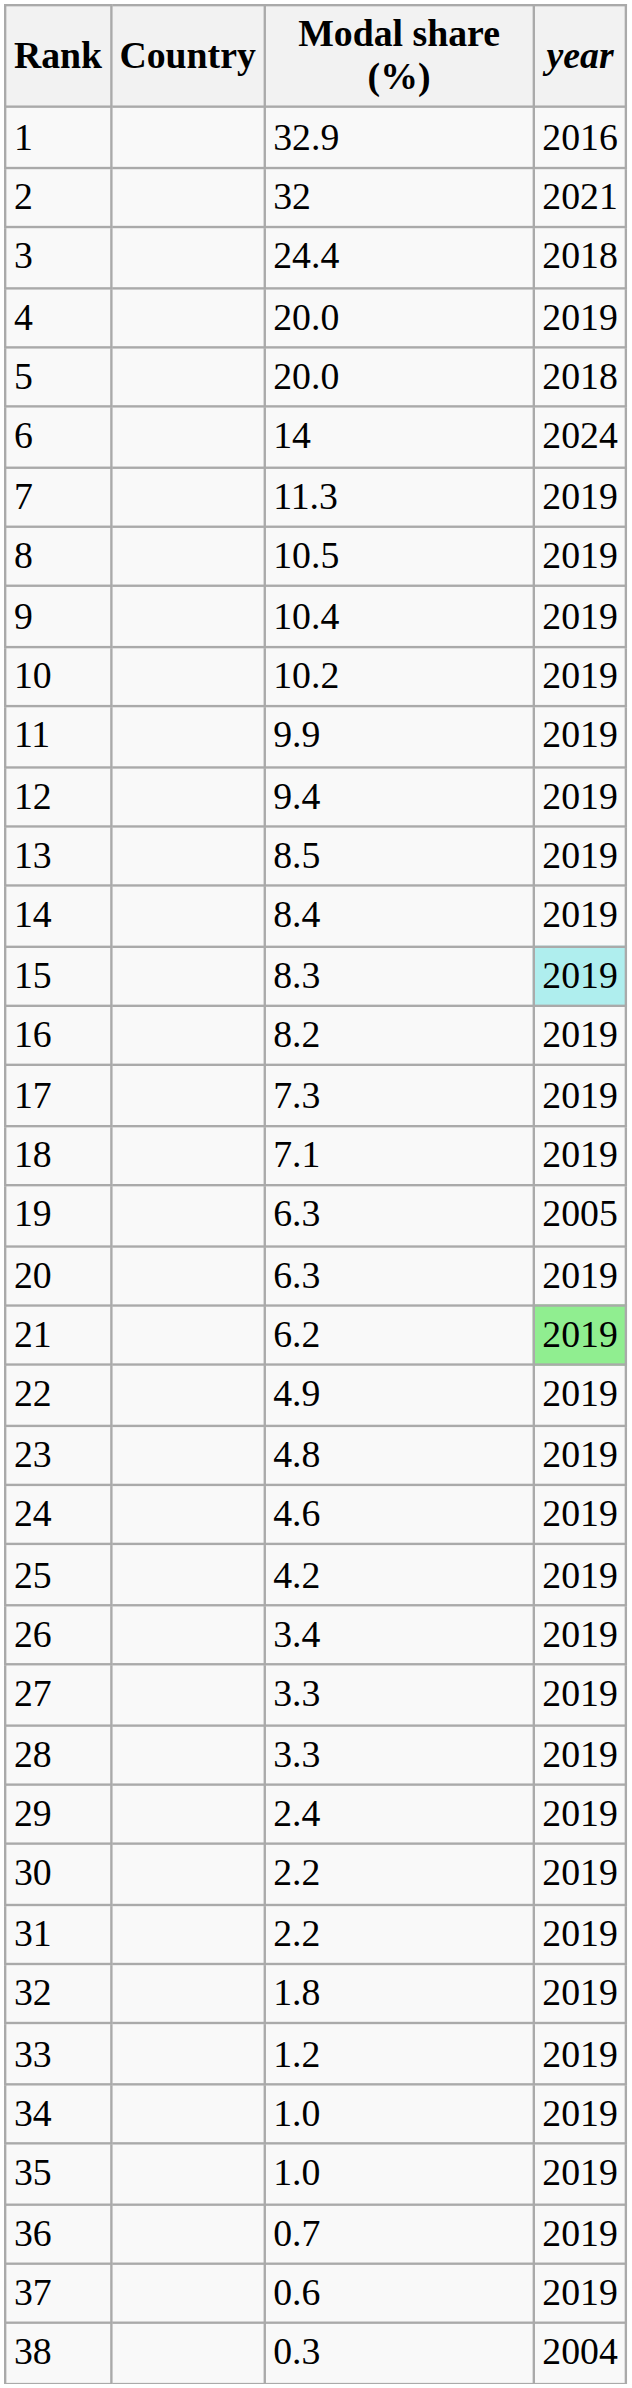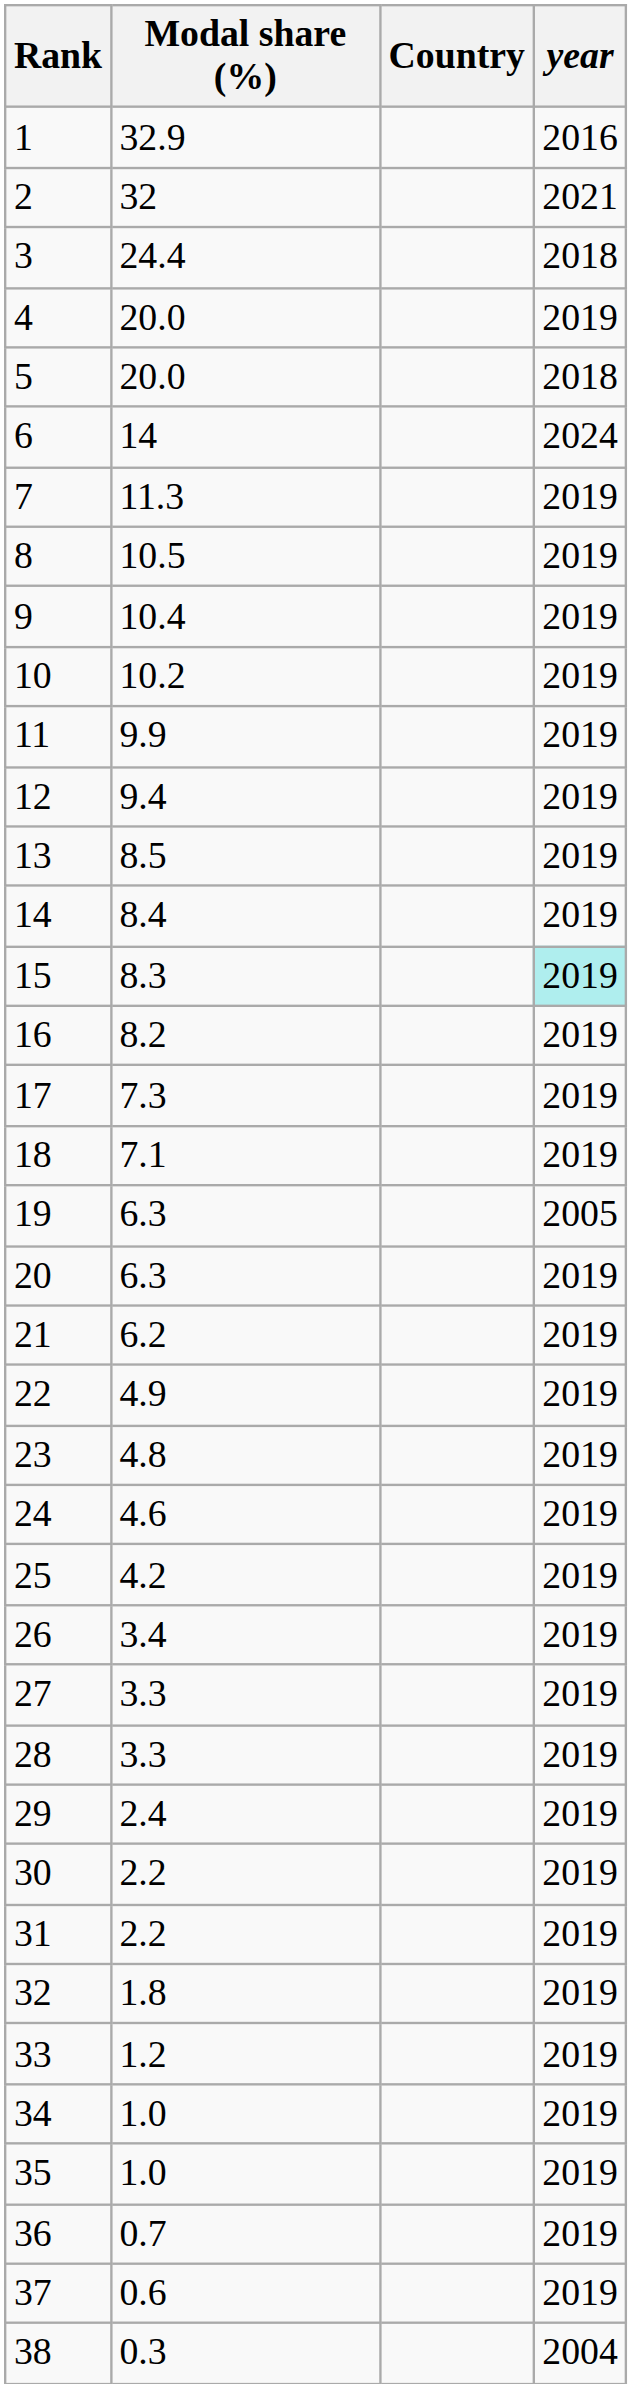 <table class="sortable wikitable">
 <tr>
 <th>Rank</th>
+<th style="width:80pt;">Modal share (%)</th>
 <th>Country</th>
-<th style="width:80pt;">Modal share (%)</th>
 <th class="unsortable"><em>year</em></th>
 </tr>
 <tr>
 <td>1</td>
+<td>32.9</td>
 <td></td>
-<td>32.9</td>
 <td>2016</td>
 </tr>
 <tr>
 <td>2</td>
+<td>32</td>
 <td></td>
-<td>32</td>
 <td>2021</td>
 </tr>
 <tr>
 <td>3</td>
+<td>24.4</td>
 <td></td>
-<td>24.4</td>
 <td>2018</td>
 </tr>
 <tr>
 <td>4</td>
+<td>20.0</td>
 <td></td>
-<td>20.0</td>
 <td>2019</td>
 </tr>
 <tr>
 <td>5</td>
+<td>20.0</td>
 <td></td>
-<td>20.0</td>
 <td>2018</td>
 </tr>
 <tr>
 <td>6</td>
+<td>14</td>
 <td></td>
-<td>14</td>
 <td>2024</td>
 </tr>
 <tr>
 <td>7</td>
+<td>11.3</td>
 <td></td>
-<td>11.3</td>
 <td>2019</td>
 </tr>
 <tr>
 <td>8</td>
+<td>10.5</td>
 <td></td>
-<td>10.5</td>
 <td>2019</td>
 </tr>
 <tr>
 <td>9</td>
+<td>10.4</td>
 <td></td>
-<td>10.4</td>
 <td>2019</td>
 </tr>
 <tr>
 <td>10</td>
+<td>10.2</td>
 <td></td>
-<td>10.2</td>
 <td>2019</td>
 </tr>
 <tr>
 <td>11</td>
+<td>9.9</td>
 <td></td>
-<td>9.9</td>
 <td>2019</td>
 </tr>
 <tr>
 <td>12</td>
+<td>9.4</td>
 <td></td>
-<td>9.4</td>
 <td>2019</td>
 </tr>
 <tr>
 <td>13</td>
+<td>8.5</td>
 <td></td>
-<td>8.5</td>
 <td>2019</td>
 </tr>
 <tr>
 <td>14</td>
+<td>8.4</td>
 <td></td>
-<td>8.4</td>
 <td>2019</td>
 </tr>
 <tr>
 <td>15</td>
+<td>8.3</td>
 <td></td>
-<td>8.3</td>
 <td style="background: paleturquoise;">2019</td>
 </tr>
 <tr>
 <td>16</td>
+<td>8.2</td>
 <td></td>
-<td>8.2</td>
 <td>2019</td>
 </tr>
 <tr>
 <td>17</td>
+<td>7.3</td>
 <td></td>
-<td>7.3</td>
 <td>2019</td>
 </tr>
 <tr>
 <td>18</td>
+<td>7.1</td>
 <td></td>
-<td>7.1</td>
 <td>2019</td>
 </tr>
 <tr>
 <td>19</td>
+<td>6.3</td>
 <td></td>
-<td>6.3</td>
 <td>2005</td>
 </tr>
 <tr>
 <td>20</td>
+<td>6.3</td>
 <td></td>
-<td>6.3</td>
 <td>2019</td>
 </tr>
 <tr>
 <td>21</td>
+<td>6.2</td>
 <td></td>
-<td>6.2</td>
-<td style="background: lightgreen;">2019</td>
+<td>2019</td>
 </tr>
 <tr>
 <td>22</td>
+<td>4.9</td>
 <td></td>
-<td>4.9</td>
 <td>2019</td>
 </tr>
 <tr>
 <td>23</td>
+<td>4.8</td>
 <td></td>
-<td>4.8</td>
 <td>2019</td>
 </tr>
 <tr>
 <td>24</td>
+<td>4.6</td>
 <td></td>
-<td>4.6</td>
 <td>2019</td>
 </tr>
 <tr>
 <td>25</td>
+<td>4.2</td>
 <td></td>
-<td>4.2</td>
 <td>2019</td>
 </tr>
 <tr>
 <td>26</td>
+<td>3.4</td>
 <td></td>
-<td>3.4</td>
 <td>2019</td>
 </tr>
 <tr>
 <td>27</td>
+<td>3.3</td>
 <td></td>
-<td>3.3</td>
 <td>2019</td>
 </tr>
 <tr>
 <td>28</td>
+<td>3.3</td>
 <td></td>
-<td>3.3</td>
 <td>2019</td>
 </tr>
 <tr>
 <td>29</td>
+<td>2.4</td>
 <td></td>
-<td>2.4</td>
 <td>2019</td>
 </tr>
 <tr>
 <td>30</td>
+<td>2.2</td>
 <td></td>
-<td>2.2</td>
 <td>2019</td>
 </tr>
 <tr>
 <td>31</td>
+<td>2.2</td>
 <td></td>
-<td>2.2</td>
 <td>2019</td>
 </tr>
 <tr>
 <td>32</td>
+<td>1.8</td>
 <td></td>
-<td>1.8</td>
 <td>2019</td>
 </tr>
 <tr>
 <td>33</td>
+<td>1.2</td>
 <td></td>
-<td>1.2</td>
 <td>2019</td>
 </tr>
 <tr>
 <td>34</td>
+<td>1.0</td>
 <td></td>
-<td>1.0</td>
 <td>2019</td>
 </tr>
 <tr>
 <td>35</td>
+<td>1.0</td>
 <td></td>
-<td>1.0</td>
 <td>2019</td>
 </tr>
 <tr>
 <td>36</td>
+<td>0.7</td>
 <td></td>
-<td>0.7</td>
 <td>2019</td>
 </tr>
 <tr>
 <td>37</td>
+<td>0.6</td>
 <td></td>
-<td>0.6</td>
 <td>2019</td>
 </tr>
 <tr>
 <td>38</td>
+<td>0.3</td>
 <td></td>
-<td>0.3</td>
 <td>2004</td>
 </tr>
 </table>
